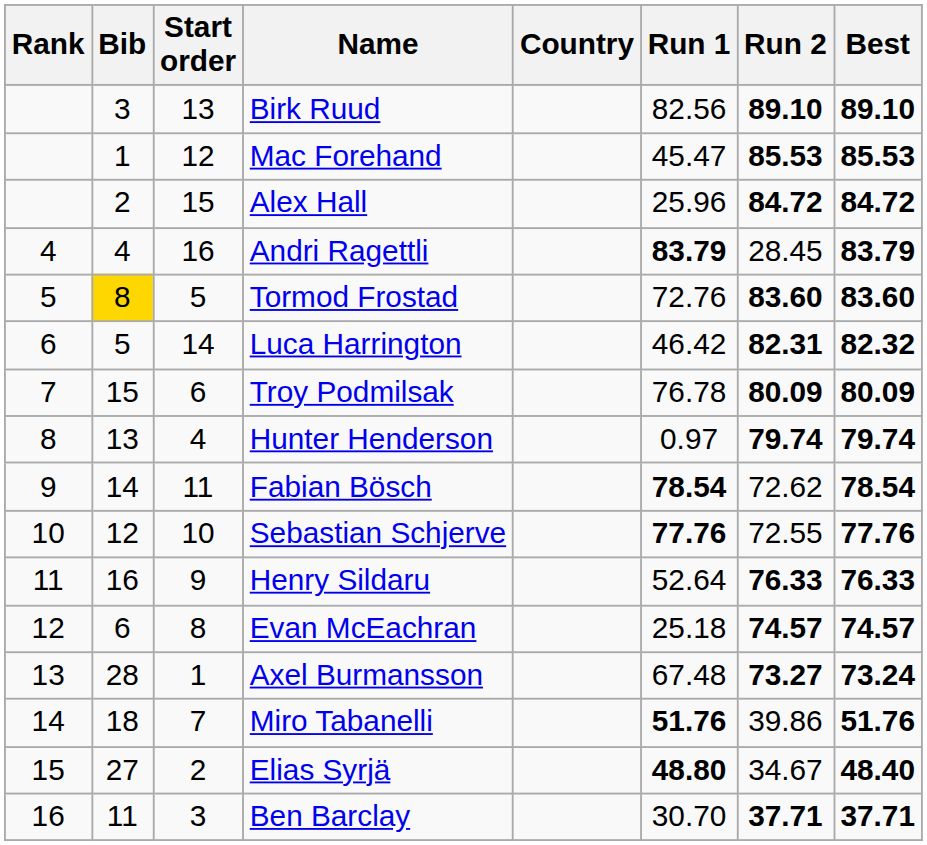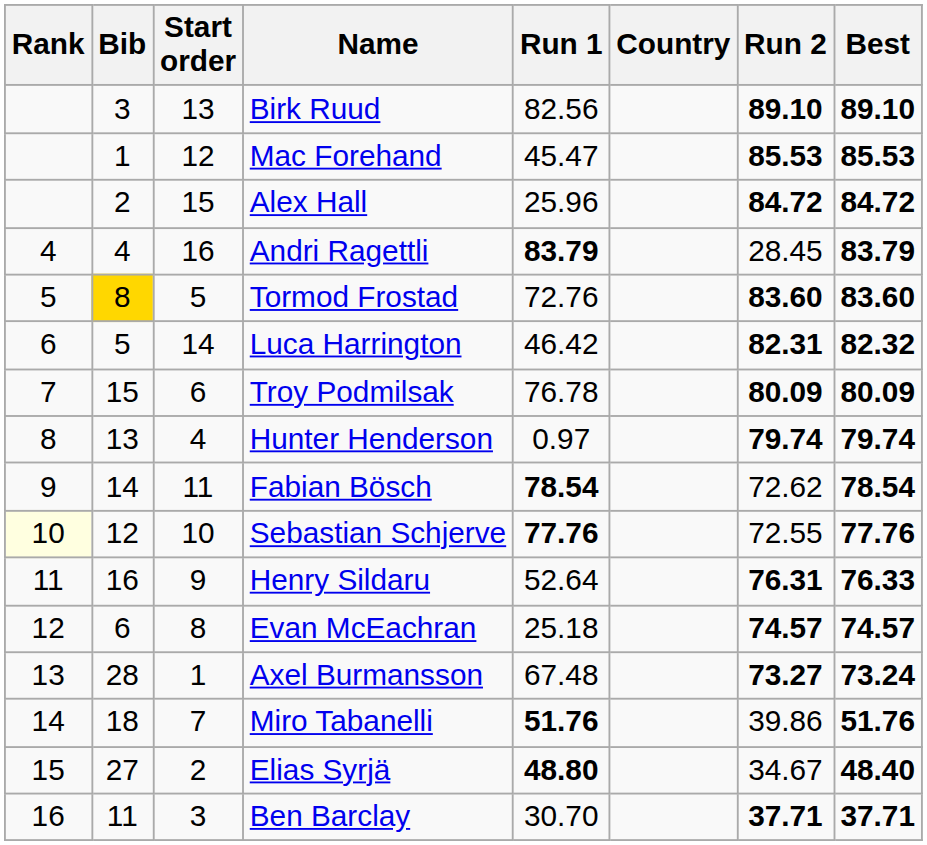 <table class="wikitable sortable" style="text-align:center">
 <tr>
 <th>Rank</th>
 <th>Bib</th>
 <th>Start<br>order</th>
 <th>Name</th>
+<th>Run 1</th>
 <th>Country</th>
-<th>Run 1</th>
 <th>Run 2</th>
 <th>Best</th>
 </tr>
 <tr>
 <td></td>
 <td>3</td>
 <td>13</td>
 <td align=left><a href='#'>Birk Ruud</a></td>
+<td>82.56</td>
 <td align=left></td>
-<td>82.56</td>
 <td><strong>89.10</strong></td>
 <td><strong>89.10</strong></td>
 </tr>
 <tr>
 <td></td>
 <td>1</td>
 <td>12</td>
 <td align=left><a href='#'>Mac Forehand</a></td>
+<td>45.47</td>
 <td align=left></td>
-<td>45.47</td>
 <td><strong>85.53</strong></td>
 <td><strong>85.53</strong></td>
 </tr>
 <tr>
 <td></td>
 <td>2</td>
 <td>15</td>
 <td align=left><a href='#'>Alex Hall</a></td>
+<td>25.96</td>
 <td align=left></td>
-<td>25.96</td>
 <td><strong>84.72</strong></td>
 <td><strong>84.72</strong></td>
 </tr>
 <tr>
 <td>4</td>
 <td>4</td>
 <td>16</td>
 <td align=left><a href='#'>Andri Ragettli</a></td>
+<td><strong>83.79</strong></td>
 <td align=left></td>
-<td><strong>83.79</strong></td>
 <td>28.45</td>
 <td><strong>83.79</strong></td>
 </tr>
 <tr>
 <td>5</td>
 <td style="background: gold;">8</td>
 <td>5</td>
 <td align=left><a href='#'>Tormod Frostad</a></td>
+<td>72.76</td>
 <td align=left></td>
-<td>72.76</td>
 <td><strong>83.60</strong></td>
 <td><strong>83.60</strong></td>
 </tr>
 <tr>
 <td>6</td>
 <td>5</td>
 <td>14</td>
 <td align=left><a href='#'>Luca Harrington</a></td>
+<td>46.42</td>
 <td align=left></td>
-<td>46.42</td>
 <td><strong>82.31</strong></td>
 <td><strong>82.32</strong></td>
 </tr>
 <tr>
 <td>7</td>
 <td>15</td>
 <td>6</td>
 <td align=left><a href='#'>Troy Podmilsak</a></td>
+<td>76.78</td>
 <td align=left></td>
-<td>76.78</td>
 <td><strong>80.09</strong></td>
 <td><strong>80.09</strong></td>
 </tr>
 <tr>
 <td>8</td>
 <td>13</td>
 <td>4</td>
 <td align=left><a href='#'>Hunter Henderson</a></td>
+<td>0.97</td>
 <td align=left></td>
-<td>0.97</td>
 <td><strong>79.74</strong></td>
 <td><strong>79.74</strong></td>
 </tr>
 <tr>
 <td>9</td>
 <td>14</td>
 <td>11</td>
 <td align=left><a href='#'>Fabian Bösch</a></td>
+<td><strong>78.54</strong></td>
 <td align=left></td>
-<td><strong>78.54</strong></td>
 <td>72.62</td>
 <td><strong>78.54</strong></td>
 </tr>
 <tr>
-<td>10</td>
+<td style="background: lightyellow;">10</td>
 <td>12</td>
 <td>10</td>
 <td align=left><a href='#'>Sebastian Schjerve</a></td>
+<td><strong>77.76</strong></td>
 <td align=left></td>
-<td><strong>77.76</strong></td>
 <td>72.55</td>
 <td><strong>77.76</strong></td>
 </tr>
 <tr>
 <td>11</td>
 <td>16</td>
 <td>9</td>
 <td align=left><a href='#'>Henry Sildaru</a></td>
+<td>52.64</td>
 <td align=left></td>
-<td>52.64</td>
-<td><strong>76.33</strong></td>
+<td><strong>76.31</strong></td>
 <td><strong>76.33</strong></td>
 </tr>
 <tr>
 <td>12</td>
 <td>6</td>
 <td>8</td>
 <td align=left><a href='#'>Evan McEachran</a></td>
+<td>25.18</td>
 <td align=left></td>
-<td>25.18</td>
 <td><strong>74.57</strong></td>
 <td><strong>74.57</strong></td>
 </tr>
 <tr>
 <td>13</td>
 <td>28</td>
 <td>1</td>
 <td align=left><a href='#'>Axel Burmansson</a></td>
+<td>67.48</td>
 <td align=left></td>
-<td>67.48</td>
 <td><strong>73.27</strong></td>
 <td><strong>73.24</strong></td>
 </tr>
 <tr>
 <td>14</td>
 <td>18</td>
 <td>7</td>
 <td align=left><a href='#'>Miro Tabanelli</a></td>
+<td><strong>51.76</strong></td>
 <td align=left></td>
-<td><strong>51.76</strong></td>
 <td>39.86</td>
 <td><strong>51.76</strong></td>
 </tr>
 <tr>
 <td>15</td>
 <td>27</td>
 <td>2</td>
 <td align=left><a href='#'>Elias Syrjä</a></td>
+<td><strong>48.80</strong></td>
 <td align=left></td>
-<td><strong>48.80</strong></td>
 <td>34.67</td>
 <td><strong>48.40</strong></td>
 </tr>
 <tr>
 <td>16</td>
 <td>11</td>
 <td>3</td>
 <td align=left><a href='#'>Ben Barclay</a></td>
+<td>30.70</td>
 <td align=left></td>
-<td>30.70</td>
 <td><strong>37.71</strong></td>
 <td><strong>37.71</strong></td>
 </tr>
 </table>
